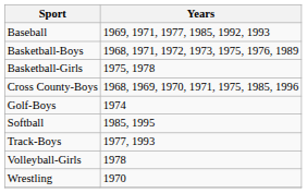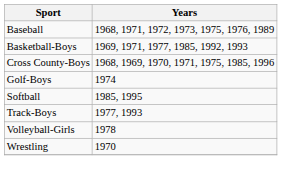 <table class="wikitable">
 <tr>
 <th>Sport</th>
 <th>Years</th>
 </tr>
 <tr>
 <td>Baseball</td>
-<td>1969, 1971, 1977, 1985, 1992, 1993</td>
+<td>1968, 1971, 1972, 1973, 1975, 1976, 1989</td>
 </tr>
 <tr>
 <td>Basketball-Boys</td>
-<td>1968, 1971, 1972, 1973, 1975, 1976, 1989</td>
-</tr>
-<tr>
-<td>Basketball-Girls</td>
-<td>1975, 1978</td>
+<td>1969, 1971, 1977, 1985, 1992, 1993</td>
 </tr>
 <tr>
 <td>Cross County-Boys</td>
 <td>1968, 1969, 1970, 1971, 1975, 1985, 1996</td>
 </tr>
 <tr>
 <td>Golf-Boys</td>
 <td>1974</td>
 </tr>
 <tr>
 <td>Softball</td>
 <td>1985, 1995</td>
 </tr>
 <tr>
 <td>Track-Boys</td>
 <td>1977, 1993</td>
 </tr>
 <tr>
 <td>Volleyball-Girls</td>
 <td>1978</td>
 </tr>
 <tr>
 <td>Wrestling</td>
 <td>1970</td>
 </tr>
 <tr>
 </tr>
 </table>
